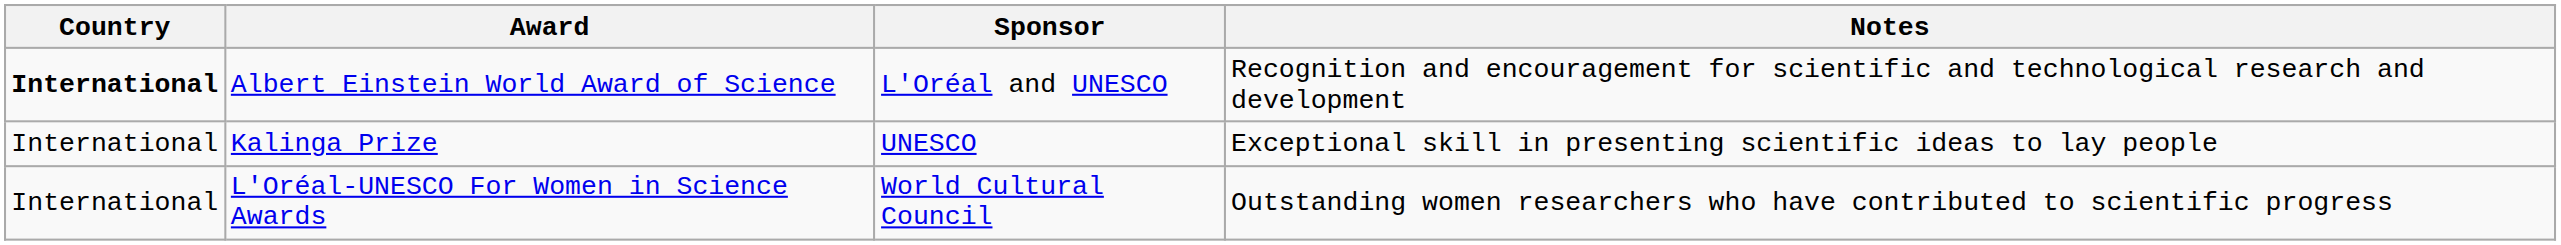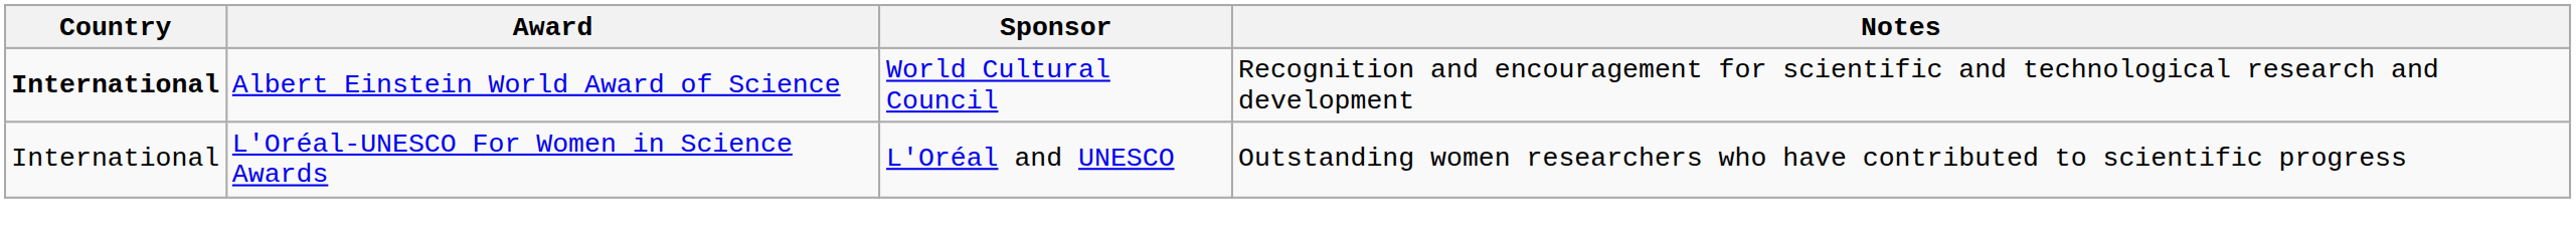 <table class="wikitable sortable">
 <tr>
 <th style="width:6em;">Country</th>
 <th>Award</th>
 <th>Sponsor</th>
 <th>Notes</th>
 </tr>
 <tr>
 <td><strong>International</strong></td>
 <td><a href='#'>Albert Einstein World Award of Science</a></td>
-<td><a href='#'>L'Oréal</a> and <a href='#'>UNESCO</a></td>
+<td><a href='#'>World Cultural Council</a></td>
 <td>Recognition and encouragement for scientific and technological research and development</td>
 </tr>
 <tr>
 <td>International</td>
-<td><a href='#'>Kalinga Prize</a></td>
-<td><a href='#'>UNESCO</a></td>
-<td>Exceptional skill in presenting scientific ideas to lay people</td>
-</tr>
-<tr>
-<td>International</td>
 <td><a href='#'>L'Oréal-UNESCO For Women in Science Awards</a></td>
-<td><a href='#'>World Cultural Council</a></td>
+<td><a href='#'>L'Oréal</a> and <a href='#'>UNESCO</a></td>
 <td>Outstanding women researchers who have contributed to scientific progress</td>
 </tr>
 </table>
